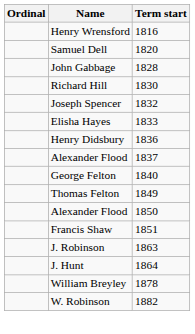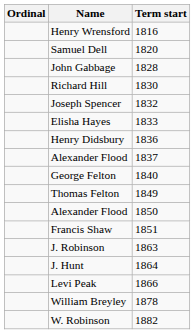 <table class="wikitable">
 <tr>
 <th>Ordinal</th>
 <th>Name</th>
 <th>Term start</th>
 </tr>
 <tr>
 <td align=center></td>
 <td>Henry Wrensford</td>
 <td>1816</td>
 </tr>
 <tr>
 <td align=center></td>
 <td>Samuel Dell</td>
 <td>1820</td>
 </tr>
 <tr>
 <td align=center></td>
 <td>John Gabbage</td>
 <td>1828</td>
 </tr>
 <tr>
 <td align=center></td>
 <td>Richard Hill</td>
 <td>1830</td>
 </tr>
 <tr>
 <td align=center></td>
 <td>Joseph Spencer</td>
 <td>1832</td>
 </tr>
 <tr>
 <td align=center></td>
 <td>Elisha Hayes</td>
 <td>1833</td>
 </tr>
 <tr>
 <td align=center></td>
 <td>Henry Didsbury</td>
 <td>1836</td>
 </tr>
 <tr>
 <td align=center></td>
 <td>Alexander Flood</td>
 <td>1837</td>
 </tr>
 <tr>
 <td align=center></td>
 <td>George Felton</td>
 <td>1840</td>
 </tr>
 <tr>
 <td align=center></td>
 <td>Thomas Felton</td>
 <td>1849</td>
 </tr>
 <tr>
 <td align=center></td>
 <td>Alexander Flood</td>
 <td>1850</td>
 </tr>
 <tr>
 <td align=center></td>
 <td>Francis Shaw</td>
 <td>1851</td>
 </tr>
 <tr>
 <td align=center></td>
 <td>J. Robinson</td>
 <td>1863</td>
 </tr>
 <tr>
 <td align=center></td>
 <td>J. Hunt</td>
 <td>1864</td>
 </tr>
 <tr>
 <td align=center></td>
+<td>Levi Peak</td>
+<td>1866</td>
+</tr>
+<tr>
+<td align=center></td>
 <td>William Breyley</td>
 <td>1878</td>
 </tr>
 <tr>
 <td align=center></td>
 <td>W. Robinson</td>
 <td>1882</td>
 </tr>
 </table>
